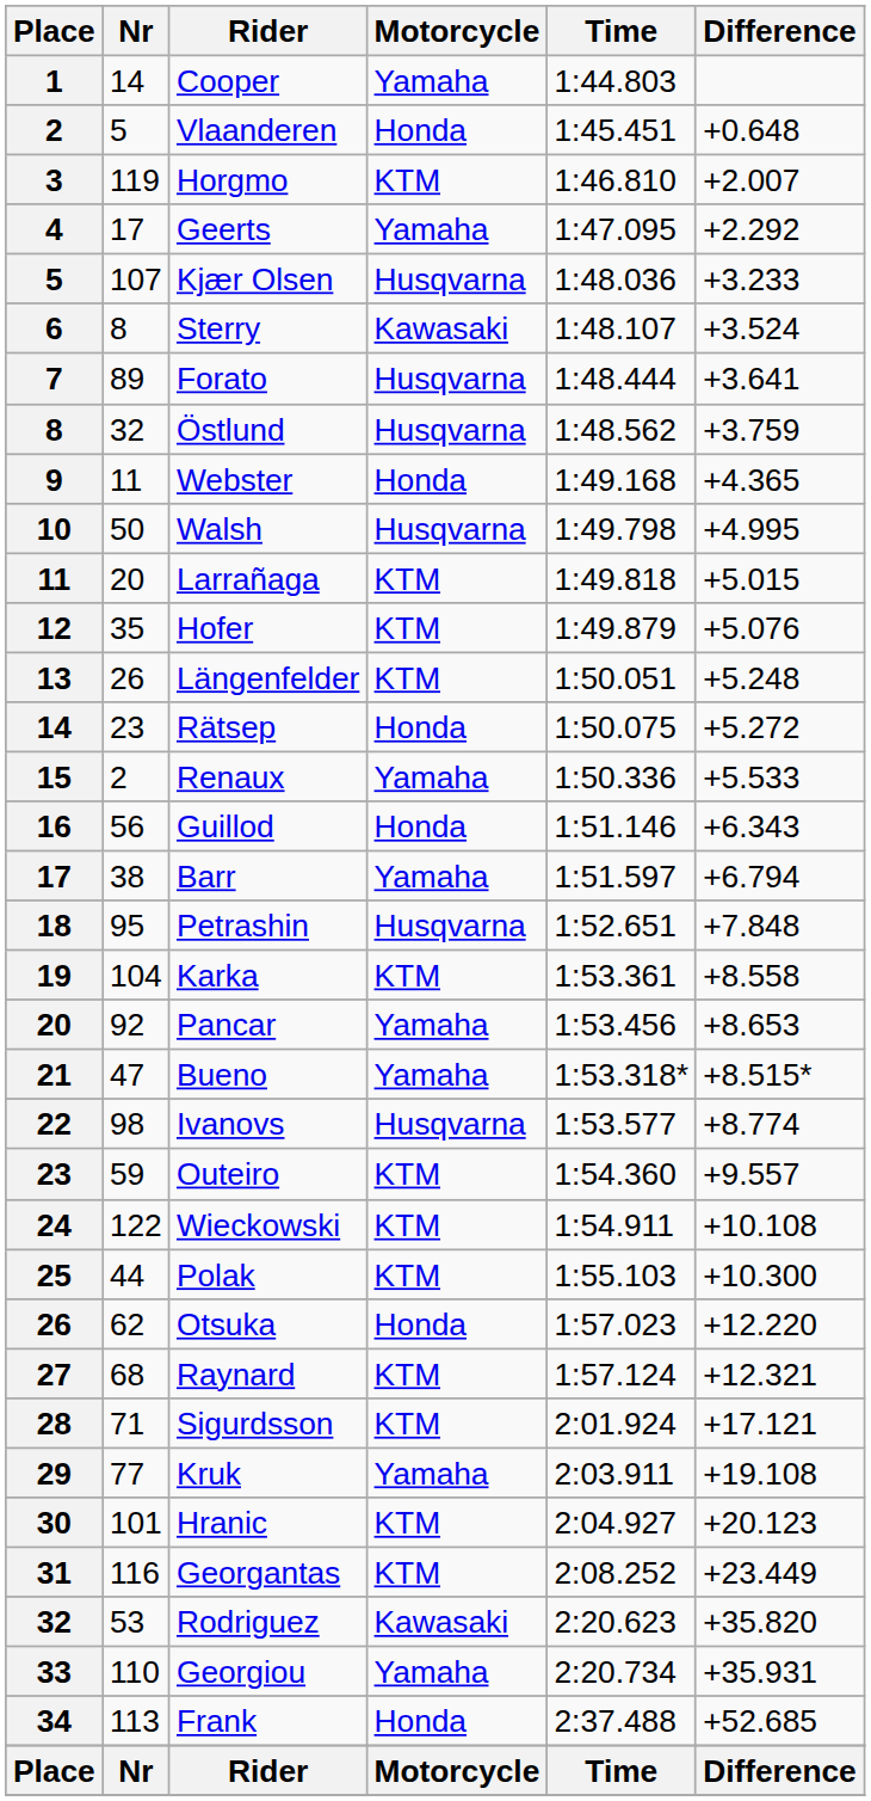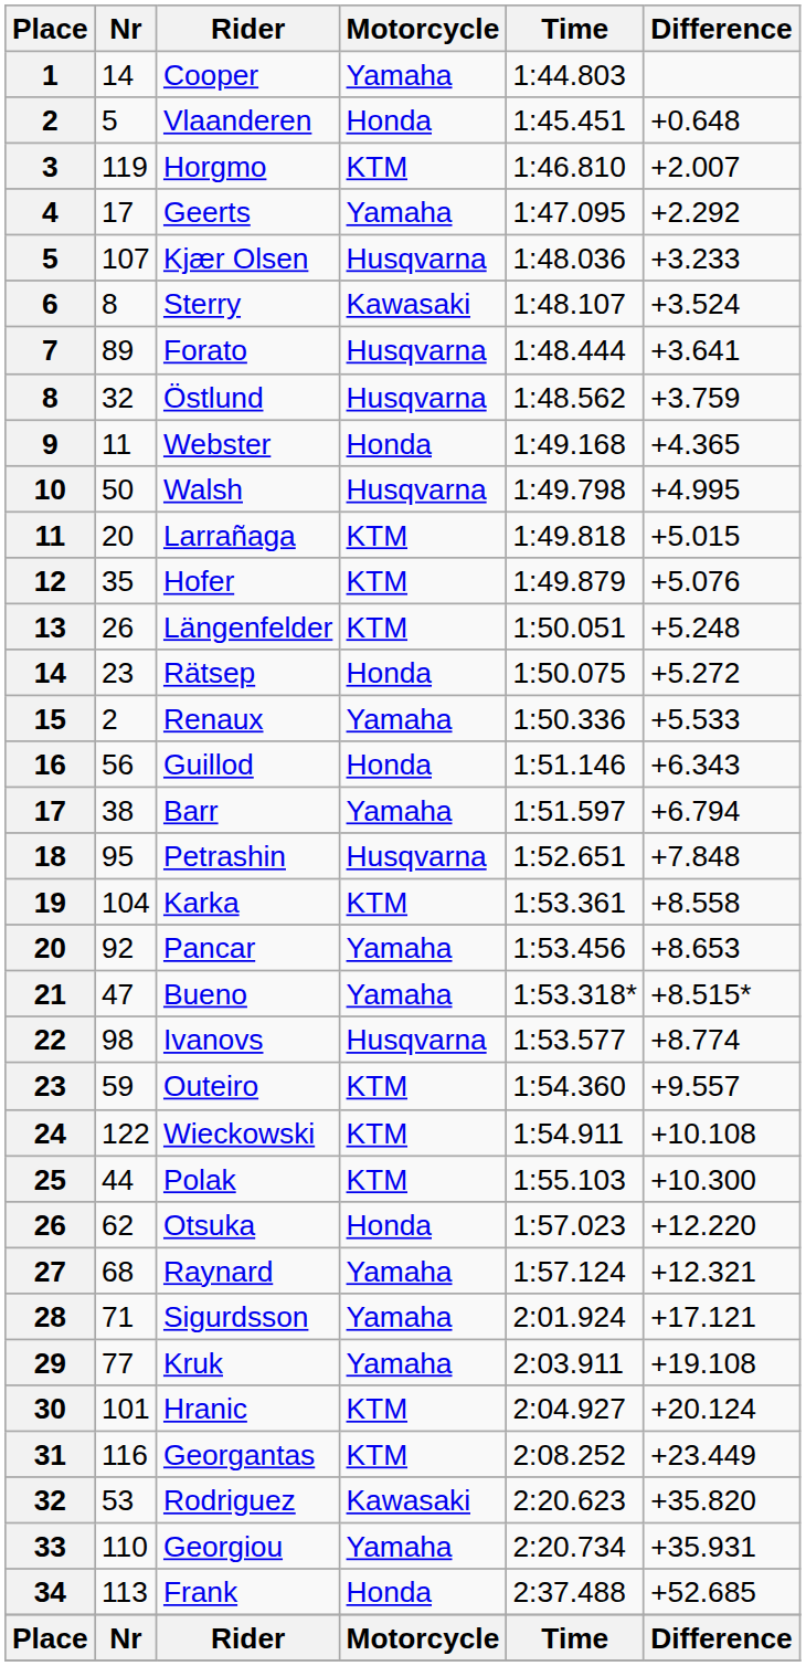 <table class="wikitable" style="font-size: 95%">
 <tr>
 <th>Place</th>
 <th>Nr</th>
 <th>Rider</th>
 <th>Motorcycle</th>
 <th>Time</th>
 <th>Difference</th>
 </tr>
 <tr>
 <th>1</th>
 <td>14</td>
 <td> <a href='#'>Cooper</a></td>
 <td><a href='#'>Yamaha</a></td>
 <td>1:44.803</td>
 <td></td>
 </tr>
 <tr>
 <th>2</th>
 <td>5</td>
 <td> <a href='#'>Vlaanderen</a></td>
 <td><a href='#'>Honda</a></td>
 <td>1:45.451</td>
 <td>+0.648</td>
 </tr>
 <tr>
 <th>3</th>
 <td>119</td>
 <td> <a href='#'>Horgmo</a></td>
 <td><a href='#'>KTM</a></td>
 <td>1:46.810</td>
 <td>+2.007</td>
 </tr>
 <tr>
 <th>4</th>
 <td>17</td>
 <td> <a href='#'>Geerts</a></td>
 <td><a href='#'>Yamaha</a></td>
 <td>1:47.095</td>
 <td>+2.292</td>
 </tr>
 <tr>
 <th>5</th>
 <td>107</td>
 <td> <a href='#'>Kjær Olsen</a></td>
 <td><a href='#'>Husqvarna</a></td>
 <td>1:48.036</td>
 <td>+3.233</td>
 </tr>
 <tr>
 <th>6</th>
 <td>8</td>
 <td> <a href='#'>Sterry</a></td>
 <td><a href='#'>Kawasaki</a></td>
 <td>1:48.107</td>
 <td>+3.524</td>
 </tr>
 <tr>
 <th>7</th>
 <td>89</td>
 <td> <a href='#'>Forato</a></td>
 <td><a href='#'>Husqvarna</a></td>
 <td>1:48.444</td>
 <td>+3.641</td>
 </tr>
 <tr>
 <th>8</th>
 <td>32</td>
 <td> <a href='#'>Östlund</a></td>
 <td><a href='#'>Husqvarna</a></td>
 <td>1:48.562</td>
 <td>+3.759</td>
 </tr>
 <tr>
 <th>9</th>
 <td>11</td>
 <td> <a href='#'>Webster</a></td>
 <td><a href='#'>Honda</a></td>
 <td>1:49.168</td>
 <td>+4.365</td>
 </tr>
 <tr>
 <th>10</th>
 <td>50</td>
 <td> <a href='#'>Walsh</a></td>
 <td><a href='#'>Husqvarna</a></td>
 <td>1:49.798</td>
 <td>+4.995</td>
 </tr>
 <tr>
 <th>11</th>
 <td>20</td>
 <td> <a href='#'>Larrañaga</a></td>
 <td><a href='#'>KTM</a></td>
 <td>1:49.818</td>
 <td>+5.015</td>
 </tr>
 <tr>
 <th>12</th>
 <td>35</td>
 <td> <a href='#'>Hofer</a></td>
 <td><a href='#'>KTM</a></td>
 <td>1:49.879</td>
 <td>+5.076</td>
 </tr>
 <tr>
 <th>13</th>
 <td>26</td>
 <td> <a href='#'>Längenfelder</a></td>
 <td><a href='#'>KTM</a></td>
 <td>1:50.051</td>
 <td>+5.248</td>
 </tr>
 <tr>
 <th>14</th>
 <td>23</td>
 <td> <a href='#'>Rätsep</a></td>
 <td><a href='#'>Honda</a></td>
 <td>1:50.075</td>
 <td>+5.272</td>
 </tr>
 <tr>
 <th>15</th>
 <td>2</td>
 <td> <a href='#'>Renaux</a></td>
 <td><a href='#'>Yamaha</a></td>
 <td>1:50.336</td>
 <td>+5.533</td>
 </tr>
 <tr>
 <th>16</th>
 <td>56</td>
 <td> <a href='#'>Guillod</a></td>
 <td><a href='#'>Honda</a></td>
 <td>1:51.146</td>
 <td>+6.343</td>
 </tr>
 <tr>
 <th>17</th>
 <td>38</td>
 <td> <a href='#'>Barr</a></td>
 <td><a href='#'>Yamaha</a></td>
 <td>1:51.597</td>
 <td>+6.794</td>
 </tr>
 <tr>
 <th>18</th>
 <td>95</td>
 <td> <a href='#'>Petrashin</a></td>
 <td><a href='#'>Husqvarna</a></td>
 <td>1:52.651</td>
 <td>+7.848</td>
 </tr>
 <tr>
 <th>19</th>
 <td>104</td>
 <td> <a href='#'>Karka</a></td>
 <td><a href='#'>KTM</a></td>
 <td>1:53.361</td>
 <td>+8.558</td>
 </tr>
 <tr>
 <th>20</th>
 <td>92</td>
 <td> <a href='#'>Pancar</a></td>
 <td><a href='#'>Yamaha</a></td>
 <td>1:53.456</td>
 <td>+8.653</td>
 </tr>
 <tr>
 <th>21</th>
 <td>47</td>
 <td> <a href='#'>Bueno</a></td>
 <td><a href='#'>Yamaha</a></td>
 <td>1:53.318*</td>
 <td>+8.515*</td>
 </tr>
 <tr>
 <th>22</th>
 <td>98</td>
 <td> <a href='#'>Ivanovs</a></td>
 <td><a href='#'>Husqvarna</a></td>
 <td>1:53.577</td>
 <td>+8.774</td>
 </tr>
 <tr>
 <th>23</th>
 <td>59</td>
 <td> <a href='#'>Outeiro</a></td>
 <td><a href='#'>KTM</a></td>
 <td>1:54.360</td>
 <td>+9.557</td>
 </tr>
 <tr>
 <th>24</th>
 <td>122</td>
 <td> <a href='#'>Wieckowski</a></td>
 <td><a href='#'>KTM</a></td>
 <td>1:54.911</td>
 <td>+10.108</td>
 </tr>
 <tr>
 <th>25</th>
 <td>44</td>
 <td> <a href='#'>Polak</a></td>
 <td><a href='#'>KTM</a></td>
 <td>1:55.103</td>
 <td>+10.300</td>
 </tr>
 <tr>
 <th>26</th>
 <td>62</td>
 <td> <a href='#'>Otsuka</a></td>
 <td><a href='#'>Honda</a></td>
 <td>1:57.023</td>
 <td>+12.220</td>
 </tr>
 <tr>
 <th>27</th>
 <td>68</td>
 <td> <a href='#'>Raynard</a></td>
-<td><a href='#'>KTM</a></td>
+<td><a href='#'>Yamaha</a></td>
 <td>1:57.124</td>
 <td>+12.321</td>
 </tr>
 <tr>
 <th>28</th>
 <td>71</td>
 <td> <a href='#'>Sigurdsson</a></td>
-<td><a href='#'>KTM</a></td>
+<td><a href='#'>Yamaha</a></td>
 <td>2:01.924</td>
 <td>+17.121</td>
 </tr>
 <tr>
 <th>29</th>
 <td>77</td>
 <td> <a href='#'>Kruk</a></td>
 <td><a href='#'>Yamaha</a></td>
 <td>2:03.911</td>
 <td>+19.108</td>
 </tr>
 <tr>
 <th>30</th>
 <td>101</td>
 <td> <a href='#'>Hranic</a></td>
 <td><a href='#'>KTM</a></td>
 <td>2:04.927</td>
-<td>+20.123</td>
+<td>+20.124</td>
 </tr>
 <tr>
 <th>31</th>
 <td>116</td>
 <td> <a href='#'>Georgantas</a></td>
 <td><a href='#'>KTM</a></td>
 <td>2:08.252</td>
 <td>+23.449</td>
 </tr>
 <tr>
 <th>32</th>
 <td>53</td>
 <td> <a href='#'>Rodriguez</a></td>
 <td><a href='#'>Kawasaki</a></td>
 <td>2:20.623</td>
 <td>+35.820</td>
 </tr>
 <tr>
 <th>33</th>
 <td>110</td>
 <td> <a href='#'>Georgiou</a></td>
 <td><a href='#'>Yamaha</a></td>
 <td>2:20.734</td>
 <td>+35.931</td>
 </tr>
 <tr>
 <th>34</th>
 <td>113</td>
 <td> <a href='#'>Frank</a></td>
 <td><a href='#'>Honda</a></td>
 <td>2:37.488</td>
 <td>+52.685</td>
 </tr>
 <tr>
 </tr>
 <tr>
 <th>Place</th>
 <th>Nr</th>
 <th>Rider</th>
 <th>Motorcycle</th>
 <th>Time</th>
 <th>Difference</th>
 </tr>
 <tr>
 </tr>
 </table>
